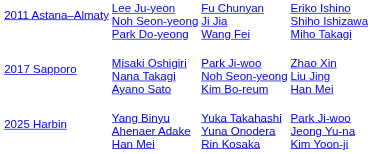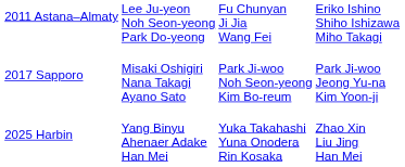 <table>
 <tr>
 <td><a href='#'>2011 Astana–Almaty</a></td>
 <td><br><a href='#'>Lee Ju-yeon</a><br><a href='#'>Noh Seon-yeong</a><br><a href='#'>Park Do-yeong</a></td>
 <td><br><a href='#'>Fu Chunyan</a><br><a href='#'>Ji Jia</a><br><a href='#'>Wang Fei</a></td>
 <td><br><a href='#'>Eriko Ishino</a><br><a href='#'>Shiho Ishizawa</a><br><a href='#'>Miho Takagi</a></td>
 </tr>
 <tr>
 <td><a href='#'>2017 Sapporo</a></td>
 <td><br><a href='#'>Misaki Oshigiri</a><br><a href='#'>Nana Takagi</a><br><a href='#'>Ayano Sato</a></td>
 <td><br><a href='#'>Park Ji-woo</a><br><a href='#'>Noh Seon-yeong</a><br><a href='#'>Kim Bo-reum</a></td>
-<td><br><a href='#'>Zhao Xin</a><br><a href='#'>Liu Jing</a><br><a href='#'>Han Mei</a></td>
+<td><br><a href='#'>Park Ji-woo</a><br><a href='#'>Jeong Yu-na</a><br><a href='#'>Kim Yoon-ji</a></td>
 </tr>
 <tr>
 <td><a href='#'>2025 Harbin</a></td>
 <td><br><a href='#'>Yang Binyu</a><br><a href='#'>Ahenaer Adake</a><br><a href='#'>Han Mei</a></td>
 <td><br><a href='#'>Yuka Takahashi</a><br><a href='#'>Yuna Onodera</a><br><a href='#'>Rin Kosaka</a></td>
-<td><br><a href='#'>Park Ji-woo</a><br><a href='#'>Jeong Yu-na</a><br><a href='#'>Kim Yoon-ji</a></td>
+<td><br><a href='#'>Zhao Xin</a><br><a href='#'>Liu Jing</a><br><a href='#'>Han Mei</a></td>
 </tr>
 </table>
